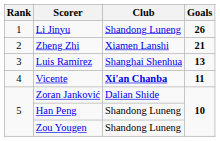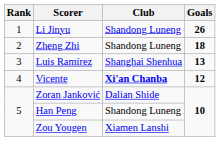 <table class="wikitable">
 <tr>
 <th>Rank</th>
 <th>Scorer</th>
 <th>Club</th>
 <th>Goals</th>
 </tr>
 <tr>
 <td align=center>1</td>
 <td> <a href='#'>Li Jinyu</a></td>
 <td><a href='#'>Shandong Luneng</a></td>
 <td align=center><strong>26</strong></td>
 </tr>
 <tr>
 <td align=center>2</td>
 <td> <a href='#'>Zheng Zhi</a></td>
-<td><a href='#'>Xiamen Lanshi</a></td>
-<td align=center><strong>21</strong></td>
+<td>Shandong Luneng</td>
+<td align=center><strong>18</strong></td>
 </tr>
 <tr>
 <td align=center>3</td>
 <td> <a href='#'>Luis Ramírez</a></td>
 <td><a href='#'>Shanghai Shenhua</a></td>
 <td align=center><strong>13</strong></td>
 </tr>
 <tr>
 <td align=center>4</td>
 <td> <a href='#'>Vicente</a></td>
 <td><strong><a href='#'>Xi'an Chanba</a></strong></td>
-<td align=center><strong>11</strong></td>
+<td align=center><strong>12</strong></td>
 </tr>
 <tr>
 <td rowspan=3 align=center>5</td>
 <td> <a href='#'>Zoran Janković</a></td>
 <td><a href='#'>Dalian Shide</a></td>
 <td rowspan=3 align=center><strong>10</strong></td>
 </tr>
 <tr>
 <td> <a href='#'>Han Peng</a></td>
 <td>Shandong Luneng</td>
 </tr>
 <tr>
 <td> <a href='#'>Zou Yougen</a></td>
-<td>Shandong Luneng</td>
+<td><a href='#'>Xiamen Lanshi</a></td>
 </tr>
 </table>
